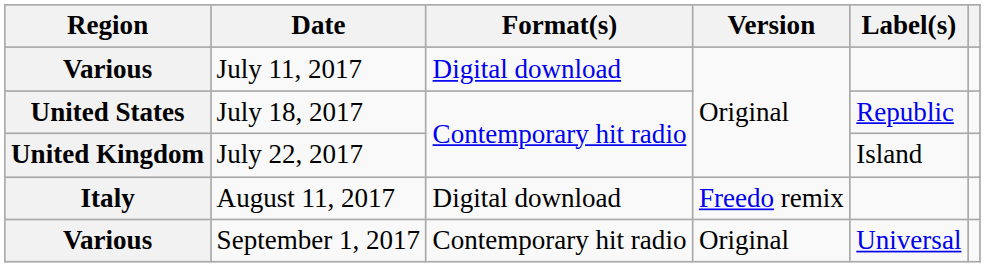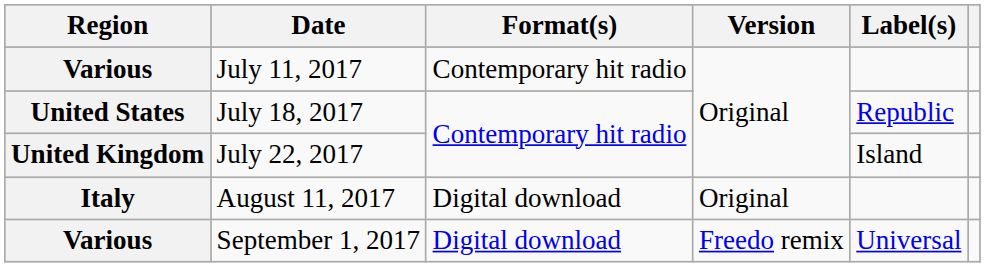 <table class="wikitable plainrowheaders">
 <tr>
 <th scope="col">Region</th>
 <th scope="col">Date</th>
 <th scope="col">Format(s)</th>
 <th scope="col">Version</th>
 <th scope="col">Label(s)</th>
 <th scope="col"></th>
 </tr>
 <tr>
 <th scope="row">Various</th>
 <td>July 11, 2017</td>
-<td><a href='#'>Digital download</a></td>
+<td>Contemporary hit radio</td>
 <td rowspan="3">Original</td>
 <td></td>
 <td></td>
 </tr>
 <tr>
 <th scope="row">United States</th>
 <td>July 18, 2017</td>
 <td rowspan="2"><a href='#'>Contemporary hit radio</a></td>
 <td><a href='#'>Republic</a></td>
 <td></td>
 </tr>
 <tr>
 <th scope="row">United Kingdom</th>
 <td>July 22, 2017</td>
 <td>Island</td>
 <td></td>
 </tr>
 <tr>
 <th scope="row">Italy</th>
 <td>August 11, 2017</td>
 <td>Digital download</td>
-<td><a href='#'>Freedo</a> remix</td>
+<td>Original</td>
 <td></td>
 <td></td>
 </tr>
 <tr>
 <th scope="row">Various</th>
 <td>September 1, 2017</td>
-<td>Contemporary hit radio</td>
-<td>Original</td>
+<td><a href='#'>Digital download</a></td>
+<td><a href='#'>Freedo</a> remix</td>
 <td><a href='#'>Universal</a></td>
 <td align="center"></td>
 </tr>
 </table>
